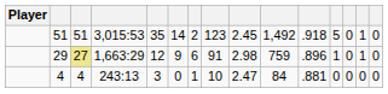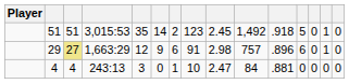 <table class="wikitable sortable" style="text-align:center;">
 <tr>
 <th>Player</th>
 <th></th>
 <th></th>
 <th></th>
 <th></th>
 <th></th>
 <th></th>
 <th></th>
 <th></th>
 <th></th>
 <th></th>
 <th></th>
 <th></th>
 <th></th>
 <th></th>
 </tr>
 <tr>
 <td></td>
 <td>51</td>
 <td>51</td>
 <td>3,015:53</td>
 <td>35</td>
 <td>14</td>
 <td>2</td>
 <td>123</td>
 <td>2.45</td>
 <td>1,492</td>
 <td>.918</td>
 <td>5</td>
 <td>0</td>
 <td>1</td>
 <td>0</td>
 </tr>
 <tr>
 <td></td>
 <td>29</td>
 <td style="background: khaki;">27</td>
 <td>1,663:29</td>
 <td>12</td>
 <td>9</td>
 <td>6</td>
 <td>91</td>
 <td>2.98</td>
-<td>759</td>
+<td>757</td>
 <td>.896</td>
-<td>1</td>
+<td>6</td>
 <td>0</td>
 <td>1</td>
 <td>0</td>
 </tr>
 <tr>
 <td></td>
 <td>4</td>
 <td>4</td>
 <td>243:13</td>
 <td>3</td>
 <td>0</td>
 <td>1</td>
 <td>10</td>
 <td>2.47</td>
 <td>84</td>
 <td>.881</td>
 <td>0</td>
 <td>0</td>
 <td>0</td>
 <td>0</td>
 </tr>
 </table>
